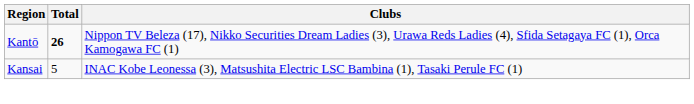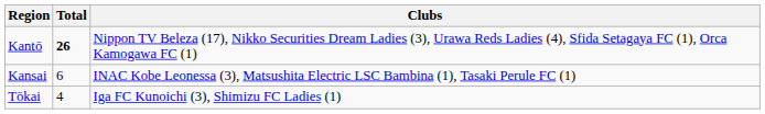 <table class="wikitable">
 <tr>
 <th>Region</th>
 <th>Total</th>
 <th>Clubs</th>
 </tr>
 <tr>
 <td><a href='#'>Kantō</a></td>
 <td><strong>26</strong></td>
 <td><a href='#'>Nippon TV Beleza</a> (17), <a href='#'>Nikko Securities Dream Ladies</a> (3), <a href='#'>Urawa Reds Ladies</a> (4), <a href='#'>Sfida Setagaya FC</a> (1), <a href='#'>Orca Kamogawa FC</a> (1)</td>
 </tr>
 <tr>
 <td><a href='#'>Kansai</a></td>
-<td>5</td>
+<td>6</td>
 <td><a href='#'>INAC Kobe Leonessa</a> (3), <a href='#'>Matsushita Electric LSC Bambina</a> (1), <a href='#'>Tasaki Perule FC</a> (1)</td>
 </tr>
+<tr>
+<td><a href='#'>Tōkai</a></td>
+<td>4</td>
+<td><a href='#'>Iga FC Kunoichi</a> (3), <a href='#'>Shimizu FC Ladies</a> (1)</td>
+</tr>
 </table>
